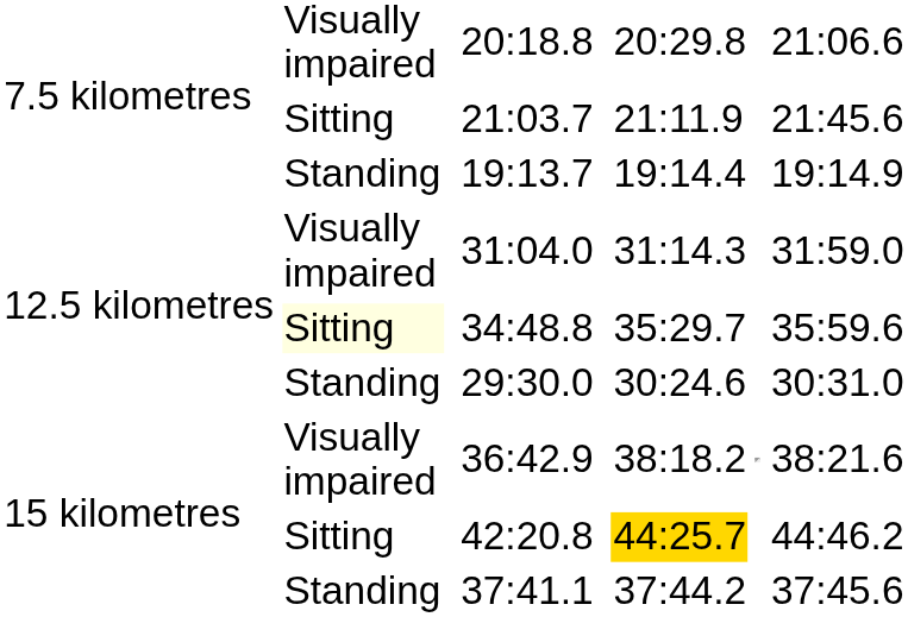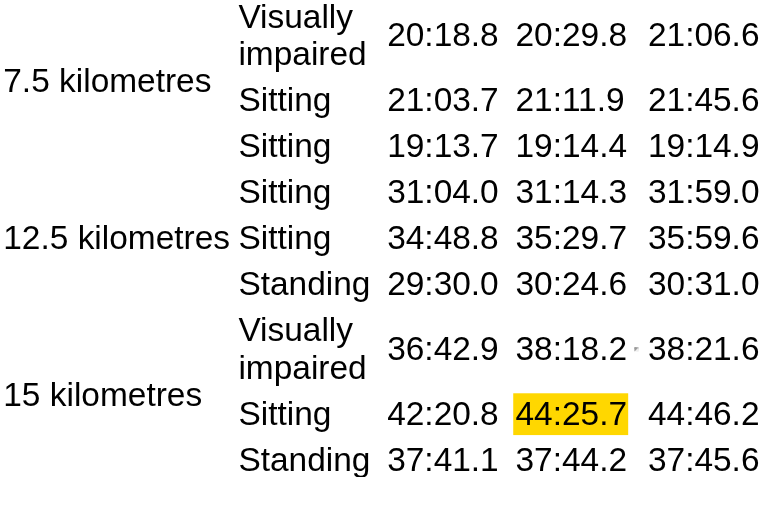 <table>
 <tr>
 <td rowspan="3">7.5 kilometres<br></td>
 <td>Visually<br>impaired</td>
 <td></td>
 <td>20:18.8</td>
 <td></td>
 <td>20:29.8</td>
 <td></td>
 <td>21:06.6</td>
 </tr>
 <tr>
 <td>Sitting</td>
 <td></td>
 <td>21:03.7</td>
 <td></td>
 <td>21:11.9</td>
 <td></td>
 <td>21:45.6</td>
 </tr>
 <tr>
-<td>Standing</td>
+<td>Sitting</td>
 <td></td>
 <td>19:13.7</td>
 <td></td>
 <td>19:14.4</td>
 <td></td>
 <td>19:14.9</td>
 </tr>
 <tr>
 <td rowspan="3">12.5 kilometres<br></td>
-<td>Visually<br>impaired</td>
+<td>Sitting</td>
 <td></td>
 <td>31:04.0</td>
 <td></td>
 <td>31:14.3</td>
 <td></td>
 <td>31:59.0</td>
 </tr>
 <tr>
-<td style="background: lightyellow;">Sitting</td>
+<td>Sitting</td>
 <td></td>
 <td>34:48.8</td>
 <td></td>
 <td>35:29.7</td>
 <td></td>
 <td>35:59.6</td>
 </tr>
 <tr>
 <td>Standing</td>
 <td></td>
 <td>29:30.0</td>
 <td></td>
 <td>30:24.6</td>
 <td></td>
 <td>30:31.0</td>
 </tr>
 <tr>
 <td rowspan="3">15 kilometres<br></td>
 <td>Visually<br>impaired</td>
 <td></td>
 <td>36:42.9</td>
 <td></td>
 <td>38:18.2</td>
 <td><hr></td>
 <td>38:21.6</td>
 </tr>
 <tr>
 <td>Sitting</td>
 <td></td>
 <td>42:20.8</td>
 <td></td>
 <td style="background: gold;">44:25.7</td>
 <td></td>
 <td>44:46.2</td>
 </tr>
 <tr>
 <td>Standing</td>
 <td></td>
 <td>37:41.1</td>
 <td></td>
 <td>37:44.2</td>
 <td></td>
 <td>37:45.6</td>
 </tr>
 </table>
